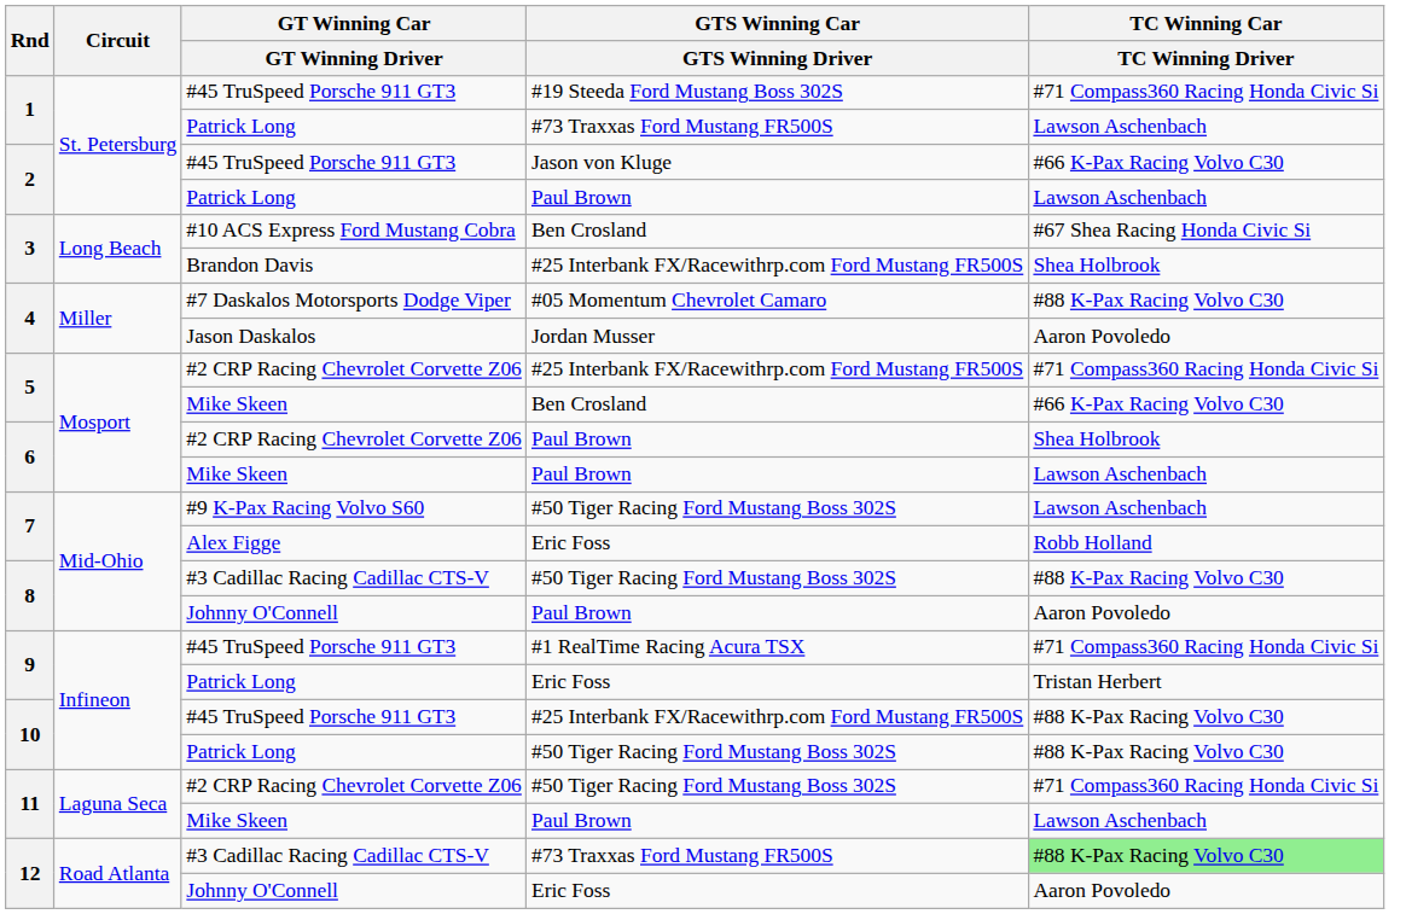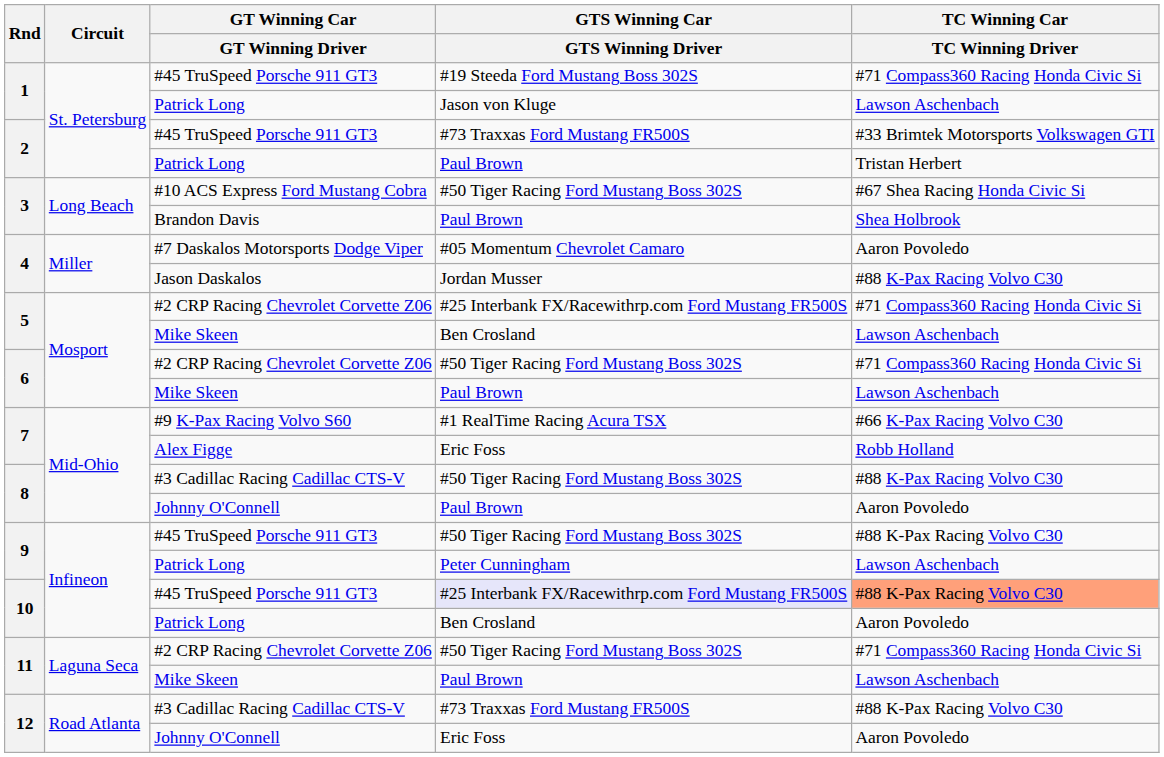 <table class="wikitable" style="font-size: 90%;">
 <tr>
 <th rowspan=2>Rnd</th>
 <th rowspan=2>Circuit</th>
 <th>GT Winning Car</th>
 <th>GTS Winning Car</th>
 <th>TC Winning Car</th>
 </tr>
 <tr>
 <th>GT Winning Driver</th>
 <th>GTS Winning Driver</th>
 <th>TC Winning Driver</th>
 </tr>
 <tr>
 <th rowspan=2>1</th>
 <td rowspan=4><a href='#'>St. Petersburg</a></td>
 <td>#45 TruSpeed <a href='#'>Porsche 911 GT3</a></td>
 <td>#19 Steeda <a href='#'>Ford Mustang Boss 302S</a></td>
 <td>#71 <a href='#'>Compass360 Racing</a> <a href='#'>Honda Civic Si</a></td>
 </tr>
 <tr>
 <td> <a href='#'>Patrick Long</a></td>
-<td>#73 Traxxas <a href='#'>Ford Mustang FR500S</a></td>
+<td> Jason von Kluge</td>
 <td> <a href='#'>Lawson Aschenbach</a></td>
 </tr>
 <tr>
 <th rowspan=2>2</th>
 <td>#45 TruSpeed <a href='#'>Porsche 911 GT3</a></td>
-<td> Jason von Kluge</td>
-<td>#66 <a href='#'>K-Pax Racing</a> <a href='#'>Volvo C30</a></td>
+<td>#73 Traxxas <a href='#'>Ford Mustang FR500S</a></td>
+<td>#33 Brimtek Motorsports <a href='#'>Volkswagen GTI</a></td>
 </tr>
 <tr>
 <td> <a href='#'>Patrick Long</a></td>
 <td> <a href='#'>Paul Brown</a></td>
-<td> <a href='#'>Lawson Aschenbach</a></td>
+<td> Tristan Herbert</td>
 </tr>
 <tr>
 <th rowspan=2>3</th>
 <td rowspan=2><a href='#'>Long Beach</a></td>
 <td>#10 ACS Express <a href='#'>Ford Mustang Cobra</a></td>
-<td> Ben Crosland</td>
+<td>#50 Tiger Racing <a href='#'>Ford Mustang Boss 302S</a></td>
 <td>#67 Shea Racing <a href='#'>Honda Civic Si</a></td>
 </tr>
 <tr>
 <td> Brandon Davis</td>
-<td>#25 Interbank FX/Racewithrp.com <a href='#'>Ford Mustang FR500S</a></td>
+<td> <a href='#'>Paul Brown</a></td>
 <td> <a href='#'>Shea Holbrook</a></td>
 </tr>
 <tr>
 <th rowspan=2>4</th>
 <td rowspan=2><a href='#'>Miller</a></td>
 <td>#7 Daskalos Motorsports <a href='#'>Dodge Viper</a></td>
 <td>#05 Momentum <a href='#'>Chevrolet Camaro</a></td>
-<td>#88 <a href='#'>K-Pax Racing</a> <a href='#'>Volvo C30</a></td>
+<td> Aaron Povoledo</td>
 </tr>
 <tr>
 <td> Jason Daskalos</td>
 <td> Jordan Musser</td>
-<td> Aaron Povoledo</td>
+<td>#88 <a href='#'>K-Pax Racing</a> <a href='#'>Volvo C30</a></td>
 </tr>
 <tr>
 <th rowspan=2>5</th>
 <td rowspan=4><a href='#'>Mosport</a></td>
 <td>#2 CRP Racing <a href='#'>Chevrolet Corvette Z06</a></td>
 <td>#25 Interbank FX/Racewithrp.com <a href='#'>Ford Mustang FR500S</a></td>
 <td>#71 <a href='#'>Compass360 Racing</a> <a href='#'>Honda Civic Si</a></td>
 </tr>
 <tr>
 <td> <a href='#'>Mike Skeen</a></td>
 <td> Ben Crosland</td>
-<td>#66 <a href='#'>K-Pax Racing</a> <a href='#'>Volvo C30</a></td>
+<td> <a href='#'>Lawson Aschenbach</a></td>
 </tr>
 <tr>
 <th rowspan=2>6</th>
 <td>#2 CRP Racing <a href='#'>Chevrolet Corvette Z06</a></td>
-<td> <a href='#'>Paul Brown</a></td>
-<td> <a href='#'>Shea Holbrook</a></td>
+<td>#50 Tiger Racing <a href='#'>Ford Mustang Boss 302S</a></td>
+<td>#71 <a href='#'>Compass360 Racing</a> <a href='#'>Honda Civic Si</a></td>
 </tr>
 <tr>
 <td> <a href='#'>Mike Skeen</a></td>
 <td> <a href='#'>Paul Brown</a></td>
 <td> <a href='#'>Lawson Aschenbach</a></td>
 </tr>
 <tr>
 <th rowspan=2>7</th>
 <td rowspan=4><a href='#'>Mid-Ohio</a></td>
 <td>#9 <a href='#'>K-Pax Racing</a> <a href='#'>Volvo S60</a></td>
-<td>#50 Tiger Racing <a href='#'>Ford Mustang Boss 302S</a></td>
-<td> <a href='#'>Lawson Aschenbach</a></td>
+<td>#1 RealTime Racing <a href='#'>Acura TSX</a></td>
+<td>#66 <a href='#'>K-Pax Racing</a> <a href='#'>Volvo C30</a></td>
 </tr>
 <tr>
 <td> <a href='#'>Alex Figge</a></td>
 <td> Eric Foss</td>
 <td> <a href='#'>Robb Holland</a></td>
 </tr>
 <tr>
 <th rowspan=2>8</th>
 <td>#3 Cadillac Racing <a href='#'>Cadillac CTS-V</a></td>
 <td>#50 Tiger Racing <a href='#'>Ford Mustang Boss 302S</a></td>
 <td>#88 <a href='#'>K-Pax Racing</a> <a href='#'>Volvo C30</a></td>
 </tr>
 <tr>
 <td> <a href='#'>Johnny O'Connell</a></td>
 <td> <a href='#'>Paul Brown</a></td>
 <td> Aaron Povoledo</td>
 </tr>
 <tr>
 <th rowspan=2>9</th>
 <td rowspan=4><a href='#'>Infineon</a></td>
 <td>#45 TruSpeed <a href='#'>Porsche 911 GT3</a></td>
-<td>#1 RealTime Racing <a href='#'>Acura TSX</a></td>
-<td>#71 <a href='#'>Compass360 Racing</a> <a href='#'>Honda Civic Si</a></td>
+<td>#50 Tiger Racing <a href='#'>Ford Mustang Boss 302S</a></td>
+<td>#88 K-Pax Racing <a href='#'>Volvo C30</a></td>
 </tr>
 <tr>
 <td> <a href='#'>Patrick Long</a></td>
-<td> Eric Foss</td>
-<td> Tristan Herbert</td>
+<td> <a href='#'>Peter Cunningham</a></td>
+<td> <a href='#'>Lawson Aschenbach</a></td>
 </tr>
 <tr>
 <th rowspan=2>10</th>
 <td>#45 TruSpeed <a href='#'>Porsche 911 GT3</a></td>
-<td>#25 Interbank FX/Racewithrp.com <a href='#'>Ford Mustang FR500S</a></td>
-<td>#88 K-Pax Racing <a href='#'>Volvo C30</a></td>
+<td style="background: lavender;">#25 Interbank FX/Racewithrp.com <a href='#'>Ford Mustang FR500S</a></td>
+<td style="background: lightsalmon;">#88 K-Pax Racing <a href='#'>Volvo C30</a></td>
 </tr>
 <tr>
 <td> <a href='#'>Patrick Long</a></td>
-<td>#50 Tiger Racing <a href='#'>Ford Mustang Boss 302S</a></td>
-<td>#88 K-Pax Racing <a href='#'>Volvo C30</a></td>
+<td> Ben Crosland</td>
+<td> Aaron Povoledo</td>
 </tr>
 <tr>
 <th rowspan=2>11</th>
 <td rowspan=2><a href='#'>Laguna Seca</a></td>
 <td>#2 CRP Racing <a href='#'>Chevrolet Corvette Z06</a></td>
 <td>#50 Tiger Racing <a href='#'>Ford Mustang Boss 302S</a></td>
 <td>#71 <a href='#'>Compass360 Racing</a> <a href='#'>Honda Civic Si</a></td>
 </tr>
 <tr>
 <td> <a href='#'>Mike Skeen</a></td>
 <td> <a href='#'>Paul Brown</a></td>
 <td> <a href='#'>Lawson Aschenbach</a></td>
 </tr>
 <tr>
 <th rowspan=2>12</th>
 <td rowspan=2><a href='#'>Road Atlanta</a></td>
 <td>#3 Cadillac Racing <a href='#'>Cadillac CTS-V</a></td>
 <td>#73 Traxxas <a href='#'>Ford Mustang FR500S</a></td>
-<td style="background: lightgreen;">#88 K-Pax Racing <a href='#'>Volvo C30</a></td>
+<td>#88 K-Pax Racing <a href='#'>Volvo C30</a></td>
 </tr>
 <tr>
 <td> <a href='#'>Johnny O'Connell</a></td>
 <td> Eric Foss</td>
 <td> Aaron Povoledo</td>
 </tr>
 </table>
